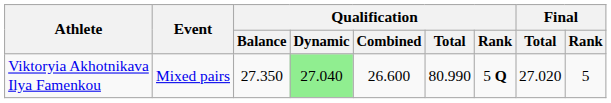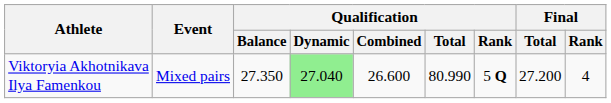 <table class=wikitable style="font-size:90%">
 <tr>
 <th rowspan=2>Athlete</th>
 <th rowspan=2>Event</th>
 <th colspan=5>Qualification</th>
 <th colspan=2>Final</th>
 </tr>
 <tr style="font-size:95%">
 <th>Balance</th>
 <th>Dynamic</th>
 <th>Combined</th>
 <th>Total</th>
 <th>Rank</th>
 <th>Total</th>
 <th>Rank</th>
 </tr>
 <tr align=center>
 <td align=left><a href='#'>Viktoryia Akhotnikava</a><br><a href='#'>Ilya Famenkou</a></td>
 <td align=left><a href='#'>Mixed pairs</a></td>
 <td>27.350</td>
 <td style="background: lightgreen;">27.040</td>
 <td>26.600</td>
 <td>80.990</td>
 <td>5 <strong>Q</strong></td>
-<td>27.020</td>
-<td>5</td>
+<td>27.200</td>
+<td>4</td>
 </tr>
 </table>
